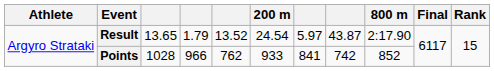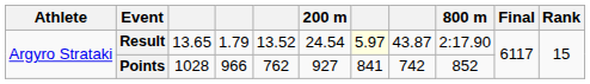 <table class="wikitable" style="font-size:90%">
 <tr>
 <th>Athlete</th>
 <th>Event</th>
 <th></th>
 <th></th>
 <th></th>
 <th>200 m</th>
 <th></th>
 <th></th>
 <th>800 m</th>
 <th>Final</th>
 <th>Rank</th>
 </tr>
 <tr align=center>
 <td align=left rowspan=2><a href='#'>Argyro Strataki</a></td>
 <th style="font-size:95%">Result</th>
 <td>13.65</td>
 <td>1.79</td>
 <td>13.52</td>
 <td>24.54</td>
-<td>5.97</td>
+<td style="background: lightyellow;">5.97</td>
 <td>43.87</td>
 <td>2:17.90</td>
 <td rowspan=2>6117</td>
 <td rowspan=2>15</td>
 </tr>
 <tr align=center>
 <th style="font-size:95%">Points</th>
 <td>1028</td>
 <td>966</td>
 <td>762</td>
-<td>933</td>
+<td>927</td>
 <td>841</td>
 <td>742</td>
 <td>852</td>
 </tr>
 </table>
